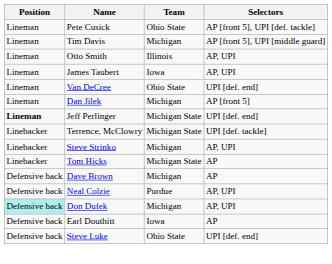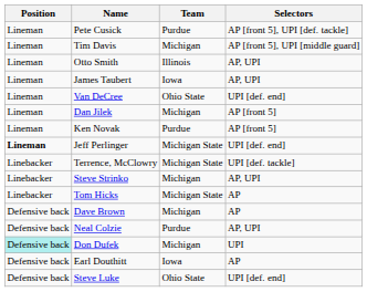 <table class="wikitable" style="font-size: 90%">
 <tr>
 <th>Position</th>
 <th>Name</th>
 <th>Team</th>
 <th>Selectors</th>
 </tr>
 <tr>
 <td>Lineman</td>
 <td>Pete Cusick</td>
-<td>Ohio State</td>
+<td>Purdue</td>
 <td>AP [front 5], UPI [def. tackle]</td>
 </tr>
 <tr>
 <td>Lineman</td>
 <td>Tim Davis</td>
 <td>Michigan</td>
 <td>AP [front 5], UPI [middle guard]</td>
 </tr>
 <tr>
 <td>Lineman</td>
 <td>Otto Smith</td>
 <td>Illinois</td>
 <td>AP, UPI</td>
 </tr>
 <tr>
 <td>Lineman</td>
 <td>James Taubert</td>
 <td>Iowa</td>
 <td>AP, UPI</td>
 </tr>
 <tr>
 <td>Lineman</td>
 <td><a href='#'>Van DeCree</a></td>
 <td>Ohio State</td>
 <td>UPI [def. end]</td>
 </tr>
 <tr>
 <td>Lineman</td>
 <td><a href='#'>Dan Jilek</a></td>
 <td>Michigan</td>
+<td>AP [front 5]</td>
+</tr>
+<tr>
+<td>Lineman</td>
+<td>Ken Novak</td>
+<td>Purdue</td>
 <td>AP [front 5]</td>
 </tr>
 <tr>
 <td><strong>Lineman</strong></td>
 <td>Jeff Perlinger</td>
 <td>Michigan State</td>
 <td>UPI [def. end]</td>
 </tr>
 <tr>
 <td>Linebacker</td>
 <td>Terrence, McClowry</td>
 <td>Michigan State</td>
 <td>UPI [def. tackle]</td>
 </tr>
 <tr>
 <td>Linebacker</td>
 <td><a href='#'>Steve Strinko</a></td>
 <td>Michigan</td>
 <td>AP, UPI</td>
 </tr>
 <tr>
 <td>Linebacker</td>
 <td><a href='#'>Tom Hicks</a></td>
 <td>Michigan State</td>
 <td>AP</td>
 </tr>
 <tr>
 <td>Defensive back</td>
 <td><a href='#'>Dave Brown</a></td>
 <td>Michigan</td>
 <td>AP</td>
 </tr>
 <tr>
 <td>Defensive back</td>
 <td><a href='#'>Neal Colzie</a></td>
 <td>Purdue</td>
 <td>AP, UPI</td>
 </tr>
 <tr>
 <td style="background: paleturquoise;">Defensive back</td>
 <td><a href='#'>Don Dufek</a></td>
 <td>Michigan</td>
-<td>AP, UPI</td>
+<td>UPI</td>
 </tr>
 <tr>
 <td>Defensive back</td>
 <td>Earl Douthitt</td>
 <td>Iowa</td>
 <td>AP</td>
 </tr>
 <tr>
 <td>Defensive back</td>
 <td><a href='#'>Steve Luke</a></td>
 <td>Ohio State</td>
 <td>UPI [def. end]</td>
 </tr>
 </table>
